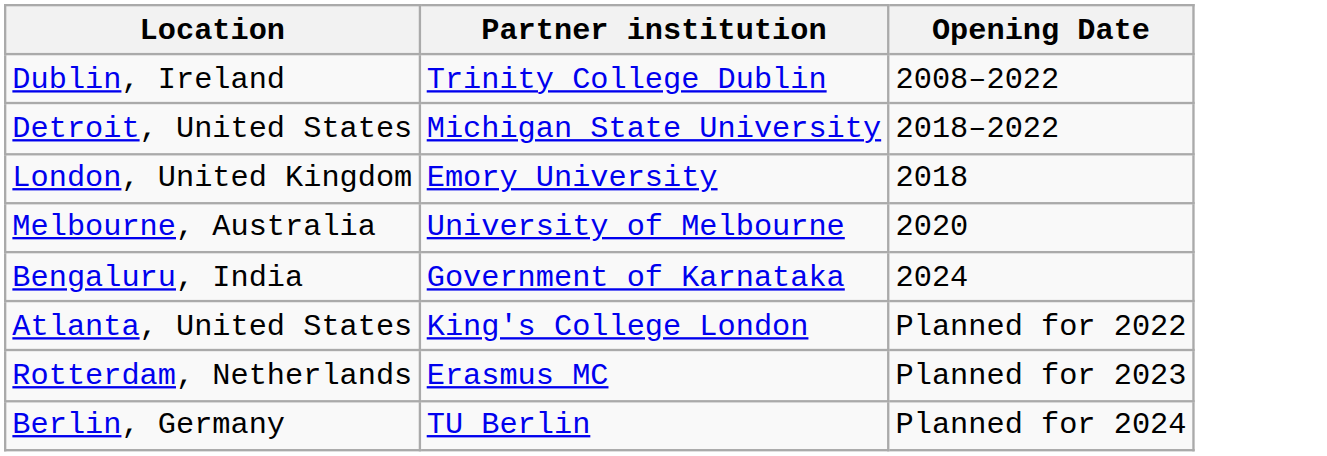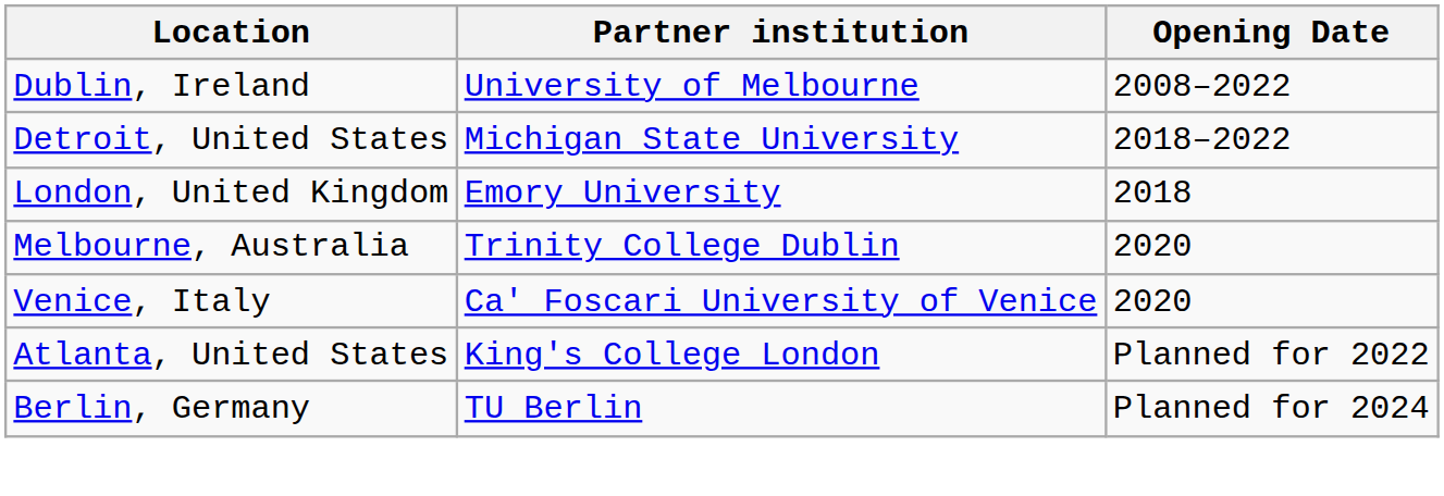 <table class="wikitable">
 <tr>
 <th>Location</th>
 <th>Partner institution</th>
 <th>Opening Date</th>
 </tr>
 <tr>
 <td><a href='#'>Dublin</a>, Ireland</td>
-<td><a href='#'>Trinity College Dublin</a></td>
+<td><a href='#'>University of Melbourne</a></td>
 <td>2008–2022</td>
 </tr>
 <tr>
 <td><a href='#'>Detroit</a>, United States</td>
 <td><a href='#'>Michigan State University</a></td>
 <td>2018–2022</td>
 </tr>
 <tr>
 <td><a href='#'>London</a>, United Kingdom</td>
 <td><a href='#'>Emory University</a></td>
 <td>2018</td>
 </tr>
 <tr>
 <td><a href='#'>Melbourne</a>, Australia</td>
-<td><a href='#'>University of Melbourne</a></td>
+<td><a href='#'>Trinity College Dublin</a></td>
 <td>2020</td>
 </tr>
 <tr>
-<td><a href='#'>Bengaluru</a>,  India</td>
-<td><a href='#'>Government of Karnataka</a></td>
-<td>2024</td>
+<td><a href='#'>Venice</a>,  Italy</td>
+<td><a href='#'>Ca' Foscari University of Venice</a></td>
+<td>2020</td>
 </tr>
 <tr>
 <td><a href='#'>Atlanta</a>, United States</td>
 <td><a href='#'>King's College London</a></td>
 <td>Planned for 2022</td>
 </tr>
 <tr>
-<td><a href='#'>Rotterdam</a>, Netherlands</td>
-<td><a href='#'>Erasmus MC</a></td>
-<td>Planned for 2023</td>
-</tr>
-<tr>
 <td><a href='#'>Berlin</a>, Germany</td>
 <td><a href='#'>TU Berlin</a></td>
 <td>Planned for 2024</td>
 </tr>
 </table>
